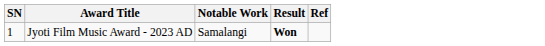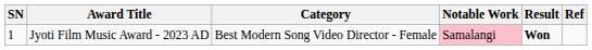 <table class="wikitable sortable">
 <tr>
 <th>SN</th>
 <th>Award Title</th>
+<th>Category</th>
 <th>Notable Work</th>
 <th>Result</th>
 <th>Ref</th>
 </tr>
 <tr>
 <td>1</td>
 <td>Jyoti Film Music Award - 2023 AD</td>
-<td>Samalangi</td>
+<td>Best Modern Song Video Director -  Female</td>
+<td style="background: pink;">Samalangi</td>
 <td><strong>Won</strong></td>
 <td></td>
 </tr>
 </table>
